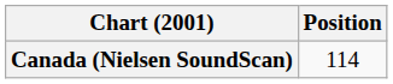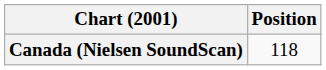 <table class="wikitable plainrowheaders" style="text-align:center">
 <tr>
 <th scope="col">Chart (2001)</th>
 <th scope="col">Position</th>
 </tr>
 <tr>
 <th scope="row">Canada (Nielsen SoundScan)</th>
-<td>114</td>
+<td>118</td>
 </tr>
 </table>
